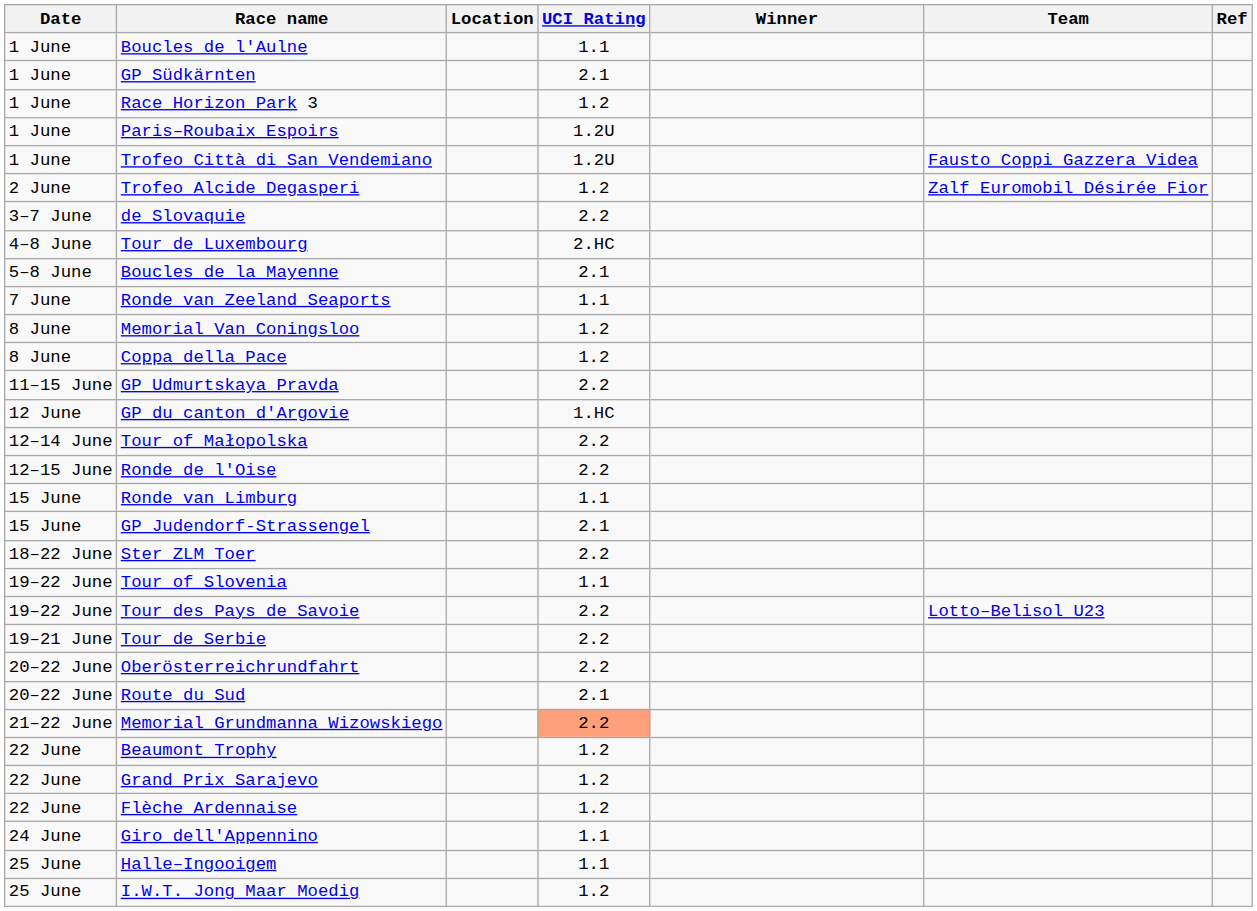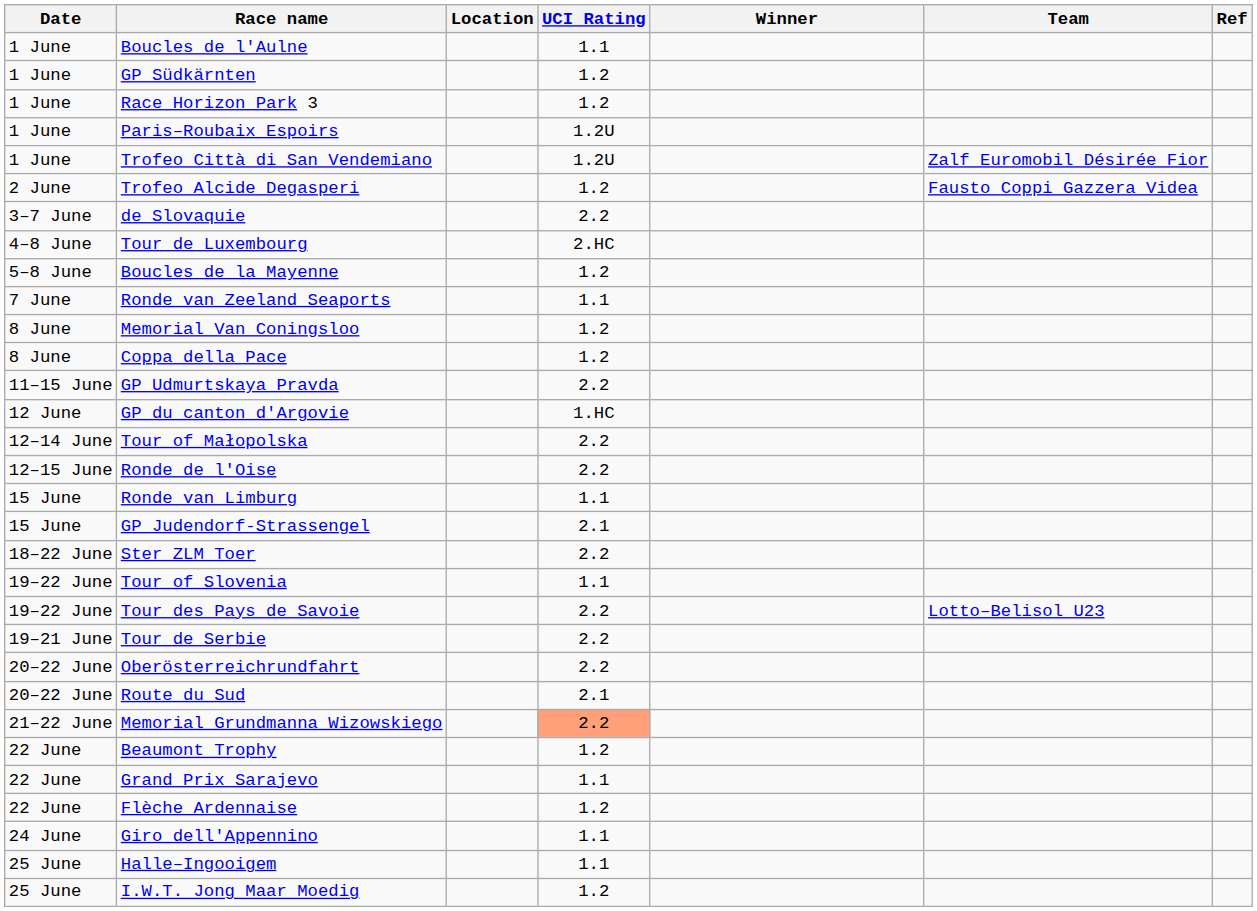 <table class="wikitable sortable">
 <tr>
 <th>Date</th>
 <th>Race name</th>
 <th>Location</th>
 <th><a href='#'>UCI Rating</a></th>
 <th width=200px>Winner</th>
 <th>Team</th>
 <th>Ref</th>
 </tr>
 <tr>
 <td>1 June</td>
 <td><a href='#'>Boucles de l'Aulne</a></td>
 <td></td>
 <td align=center>1.1</td>
 <td></td>
 <td></td>
 <td align=center></td>
 </tr>
 <tr>
 <td>1 June</td>
 <td><a href='#'>GP Südkärnten</a></td>
 <td></td>
-<td align=center>2.1</td>
+<td align=center>1.2</td>
 <td></td>
 <td></td>
 <td align=center></td>
 </tr>
 <tr>
 <td>1 June</td>
 <td><a href='#'>Race Horizon Park</a> 3</td>
 <td></td>
 <td align=center>1.2</td>
 <td></td>
 <td></td>
 <td align=center></td>
 </tr>
 <tr>
 <td>1 June</td>
 <td><a href='#'>Paris–Roubaix Espoirs</a></td>
 <td></td>
 <td align=center>1.2U</td>
 <td></td>
 <td></td>
 <td align=center></td>
 </tr>
 <tr>
 <td>1 June</td>
 <td><a href='#'>Trofeo Città di San Vendemiano</a></td>
 <td></td>
 <td align=center>1.2U</td>
 <td></td>
-<td><a href='#'>Fausto Coppi Gazzera Videa</a></td>
+<td><a href='#'>Zalf Euromobil Désirée Fior</a></td>
 <td align=center></td>
 </tr>
 <tr>
 <td>2 June</td>
 <td><a href='#'>Trofeo Alcide Degasperi</a></td>
 <td></td>
 <td align=center>1.2</td>
 <td></td>
-<td><a href='#'>Zalf Euromobil Désirée Fior</a></td>
+<td><a href='#'>Fausto Coppi Gazzera Videa</a></td>
 <td align=center></td>
 </tr>
 <tr>
 <td>3–7 June</td>
 <td><a href='#'>de Slovaquie</a></td>
 <td></td>
 <td align=center>2.2</td>
 <td></td>
 <td></td>
 <td align=center></td>
 </tr>
 <tr>
 <td>4–8 June</td>
 <td><a href='#'>Tour de Luxembourg</a></td>
 <td></td>
 <td align=center>2.HC</td>
 <td></td>
 <td></td>
 <td align=center></td>
 </tr>
 <tr>
 <td>5–8 June</td>
 <td><a href='#'>Boucles de la Mayenne</a></td>
 <td></td>
-<td align=center>2.1</td>
+<td align=center>1.2</td>
 <td></td>
 <td></td>
 <td align=center></td>
 </tr>
 <tr>
 <td>7 June</td>
 <td><a href='#'>Ronde van Zeeland Seaports</a></td>
 <td></td>
 <td align=center>1.1</td>
 <td></td>
 <td></td>
 <td align=center></td>
 </tr>
 <tr>
 <td>8 June</td>
 <td><a href='#'>Memorial Van Coningsloo</a></td>
 <td></td>
 <td align=center>1.2</td>
 <td></td>
 <td></td>
 <td align=center></td>
 </tr>
 <tr>
 <td>8 June</td>
 <td><a href='#'>Coppa della Pace</a></td>
 <td></td>
 <td align=center>1.2</td>
 <td></td>
 <td></td>
 <td align=center></td>
 </tr>
 <tr>
 <td>11–15 June</td>
 <td><a href='#'>GP Udmurtskaya Pravda</a></td>
 <td></td>
 <td align=center>2.2</td>
 <td></td>
 <td></td>
 <td align=center></td>
 </tr>
 <tr>
 <td>12 June</td>
 <td><a href='#'>GP du canton d'Argovie</a></td>
 <td></td>
 <td align=center>1.HC</td>
 <td></td>
 <td></td>
 <td align=center></td>
 </tr>
 <tr>
 <td>12–14 June</td>
 <td><a href='#'>Tour of Małopolska</a></td>
 <td></td>
 <td align=center>2.2</td>
 <td></td>
 <td></td>
 <td align=center></td>
 </tr>
 <tr>
 <td>12–15 June</td>
 <td><a href='#'>Ronde de l'Oise</a></td>
 <td></td>
 <td align=center>2.2</td>
 <td></td>
 <td></td>
 <td align=center></td>
 </tr>
 <tr>
 <td>15 June</td>
 <td><a href='#'>Ronde van Limburg</a></td>
 <td></td>
 <td align=center>1.1</td>
 <td></td>
 <td></td>
 <td align=center></td>
 </tr>
 <tr>
 <td>15 June</td>
 <td><a href='#'>GP Judendorf-Strassengel</a></td>
 <td></td>
 <td align=center>2.1</td>
 <td></td>
 <td></td>
 <td align=center></td>
 </tr>
 <tr>
 <td>18–22 June</td>
 <td><a href='#'>Ster ZLM Toer</a></td>
 <td></td>
 <td align=center>2.2</td>
 <td></td>
 <td></td>
 <td align=center></td>
 </tr>
 <tr>
 <td>19–22 June</td>
 <td><a href='#'>Tour of Slovenia</a></td>
 <td></td>
 <td align=center>1.1</td>
 <td></td>
 <td></td>
 <td align=center></td>
 </tr>
 <tr>
 <td>19–22 June</td>
 <td><a href='#'>Tour des Pays de Savoie</a></td>
 <td></td>
 <td align=center>2.2</td>
 <td></td>
 <td><a href='#'>Lotto–Belisol U23</a></td>
 <td align=center></td>
 </tr>
 <tr>
 <td>19–21 June</td>
 <td><a href='#'>Tour de Serbie</a></td>
 <td></td>
 <td align=center>2.2</td>
 <td></td>
 <td></td>
 <td align=center></td>
 </tr>
 <tr>
 <td>20–22 June</td>
 <td><a href='#'>Oberösterreichrundfahrt</a></td>
 <td></td>
 <td align=center>2.2</td>
 <td></td>
 <td></td>
 <td align=center></td>
 </tr>
 <tr>
 <td>20–22 June</td>
 <td><a href='#'>Route du Sud</a></td>
 <td></td>
 <td align=center>2.1</td>
 <td></td>
 <td></td>
 <td align=center></td>
 </tr>
 <tr>
 <td>21–22 June</td>
 <td><a href='#'>Memorial Grundmanna Wizowskiego</a></td>
 <td></td>
 <td align=center style="background: lightsalmon;">2.2</td>
 <td></td>
 <td></td>
 <td align=center></td>
 </tr>
 <tr>
 <td>22 June</td>
 <td><a href='#'>Beaumont Trophy</a></td>
 <td></td>
 <td align=center>1.2</td>
 <td></td>
 <td></td>
 <td align=center></td>
 </tr>
 <tr>
 <td>22 June</td>
 <td><a href='#'>Grand Prix Sarajevo</a></td>
 <td></td>
-<td align=center>1.2</td>
+<td align=center>1.1</td>
 <td></td>
 <td></td>
 <td align=center></td>
 </tr>
 <tr>
 <td>22 June</td>
 <td><a href='#'>Flèche Ardennaise</a></td>
 <td></td>
 <td align=center>1.2</td>
 <td></td>
 <td></td>
 <td align=center></td>
 </tr>
 <tr>
 <td>24 June</td>
 <td><a href='#'>Giro dell'Appennino</a></td>
 <td></td>
 <td align=center>1.1</td>
 <td></td>
 <td></td>
 <td align=center></td>
 </tr>
 <tr>
 <td>25 June</td>
 <td><a href='#'>Halle–Ingooigem</a></td>
 <td></td>
 <td align=center>1.1</td>
 <td></td>
 <td></td>
 <td align=center></td>
 </tr>
 <tr>
 <td>25 June</td>
 <td><a href='#'>I.W.T. Jong Maar Moedig</a></td>
 <td></td>
 <td align=center>1.2</td>
 <td></td>
 <td></td>
 <td align=center></td>
 </tr>
 </table>
